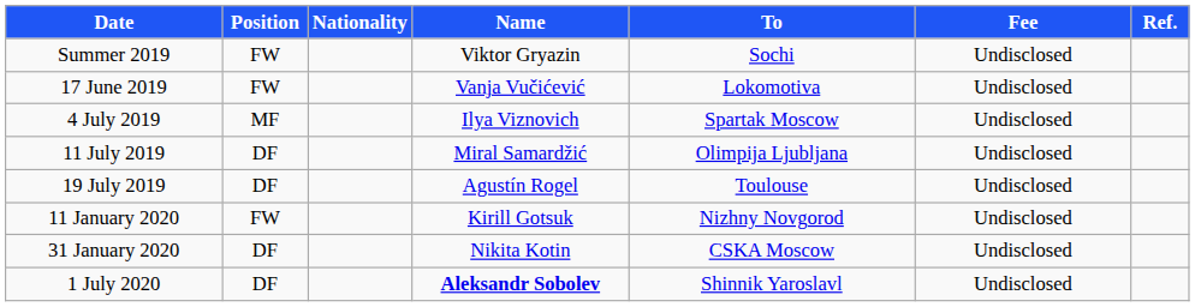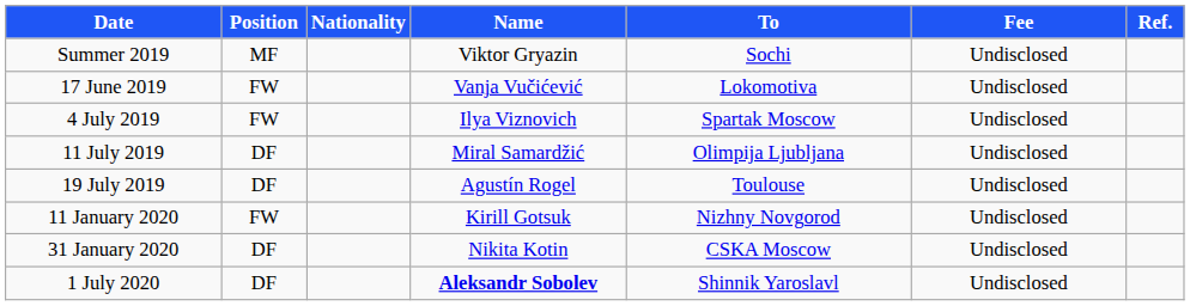 <table class="wikitable"  style="text-align:center; font-size:90%; ">
 <tr>
 <th style="background:#1F56F5; color:white; width:150px;">Date</th>
 <th style="background:#1F56F5; color:white; width:55px;">Position</th>
 <th style="background:#1F56F5; color:white; width:55px;">Nationality</th>
 <th style="background:#1F56F5; color:white; width:150px;">Name</th>
 <th style="background:#1F56F5; color:white; width:200px;">To</th>
 <th style="background:#1F56F5; color:white; width:150px;">Fee</th>
 <th style="background:#1F56F5; color:white; width:35px;">Ref.</th>
 </tr>
 <tr>
 <td>Summer 2019</td>
-<td>FW</td>
+<td>MF</td>
 <td></td>
 <td>Viktor Gryazin</td>
 <td><a href='#'>Sochi</a></td>
 <td>Undisclosed</td>
 <td></td>
 </tr>
 <tr>
 <td>17 June 2019</td>
 <td>FW</td>
 <td></td>
 <td><a href='#'>Vanja Vučićević</a></td>
 <td><a href='#'>Lokomotiva</a></td>
 <td>Undisclosed</td>
 <td></td>
 </tr>
 <tr>
 <td>4 July 2019</td>
-<td>MF</td>
+<td>FW</td>
 <td></td>
 <td><a href='#'>Ilya Viznovich</a></td>
 <td><a href='#'>Spartak Moscow</a></td>
 <td>Undisclosed</td>
 <td></td>
 </tr>
 <tr>
 <td>11 July 2019</td>
 <td>DF</td>
 <td></td>
 <td><a href='#'>Miral Samardžić</a></td>
 <td><a href='#'>Olimpija Ljubljana</a></td>
 <td>Undisclosed</td>
 <td></td>
 </tr>
 <tr>
 <td>19 July 2019</td>
 <td>DF</td>
 <td></td>
 <td><a href='#'>Agustín Rogel</a></td>
 <td><a href='#'>Toulouse</a></td>
 <td>Undisclosed</td>
 <td></td>
 </tr>
 <tr>
 <td>11 January 2020</td>
 <td>FW</td>
 <td></td>
 <td><a href='#'>Kirill Gotsuk</a></td>
 <td><a href='#'>Nizhny Novgorod</a></td>
 <td>Undisclosed</td>
 <td></td>
 </tr>
 <tr>
 <td>31 January 2020</td>
 <td>DF</td>
 <td></td>
 <td><a href='#'>Nikita Kotin</a></td>
 <td><a href='#'>CSKA Moscow</a></td>
 <td>Undisclosed</td>
 <td></td>
 </tr>
 <tr>
 <td>1 July 2020</td>
 <td>DF</td>
 <td></td>
 <td><strong><a href='#'>Aleksandr Sobolev</a></strong></td>
 <td><a href='#'>Shinnik Yaroslavl</a></td>
 <td>Undisclosed</td>
 <td></td>
 </tr>
 </table>
